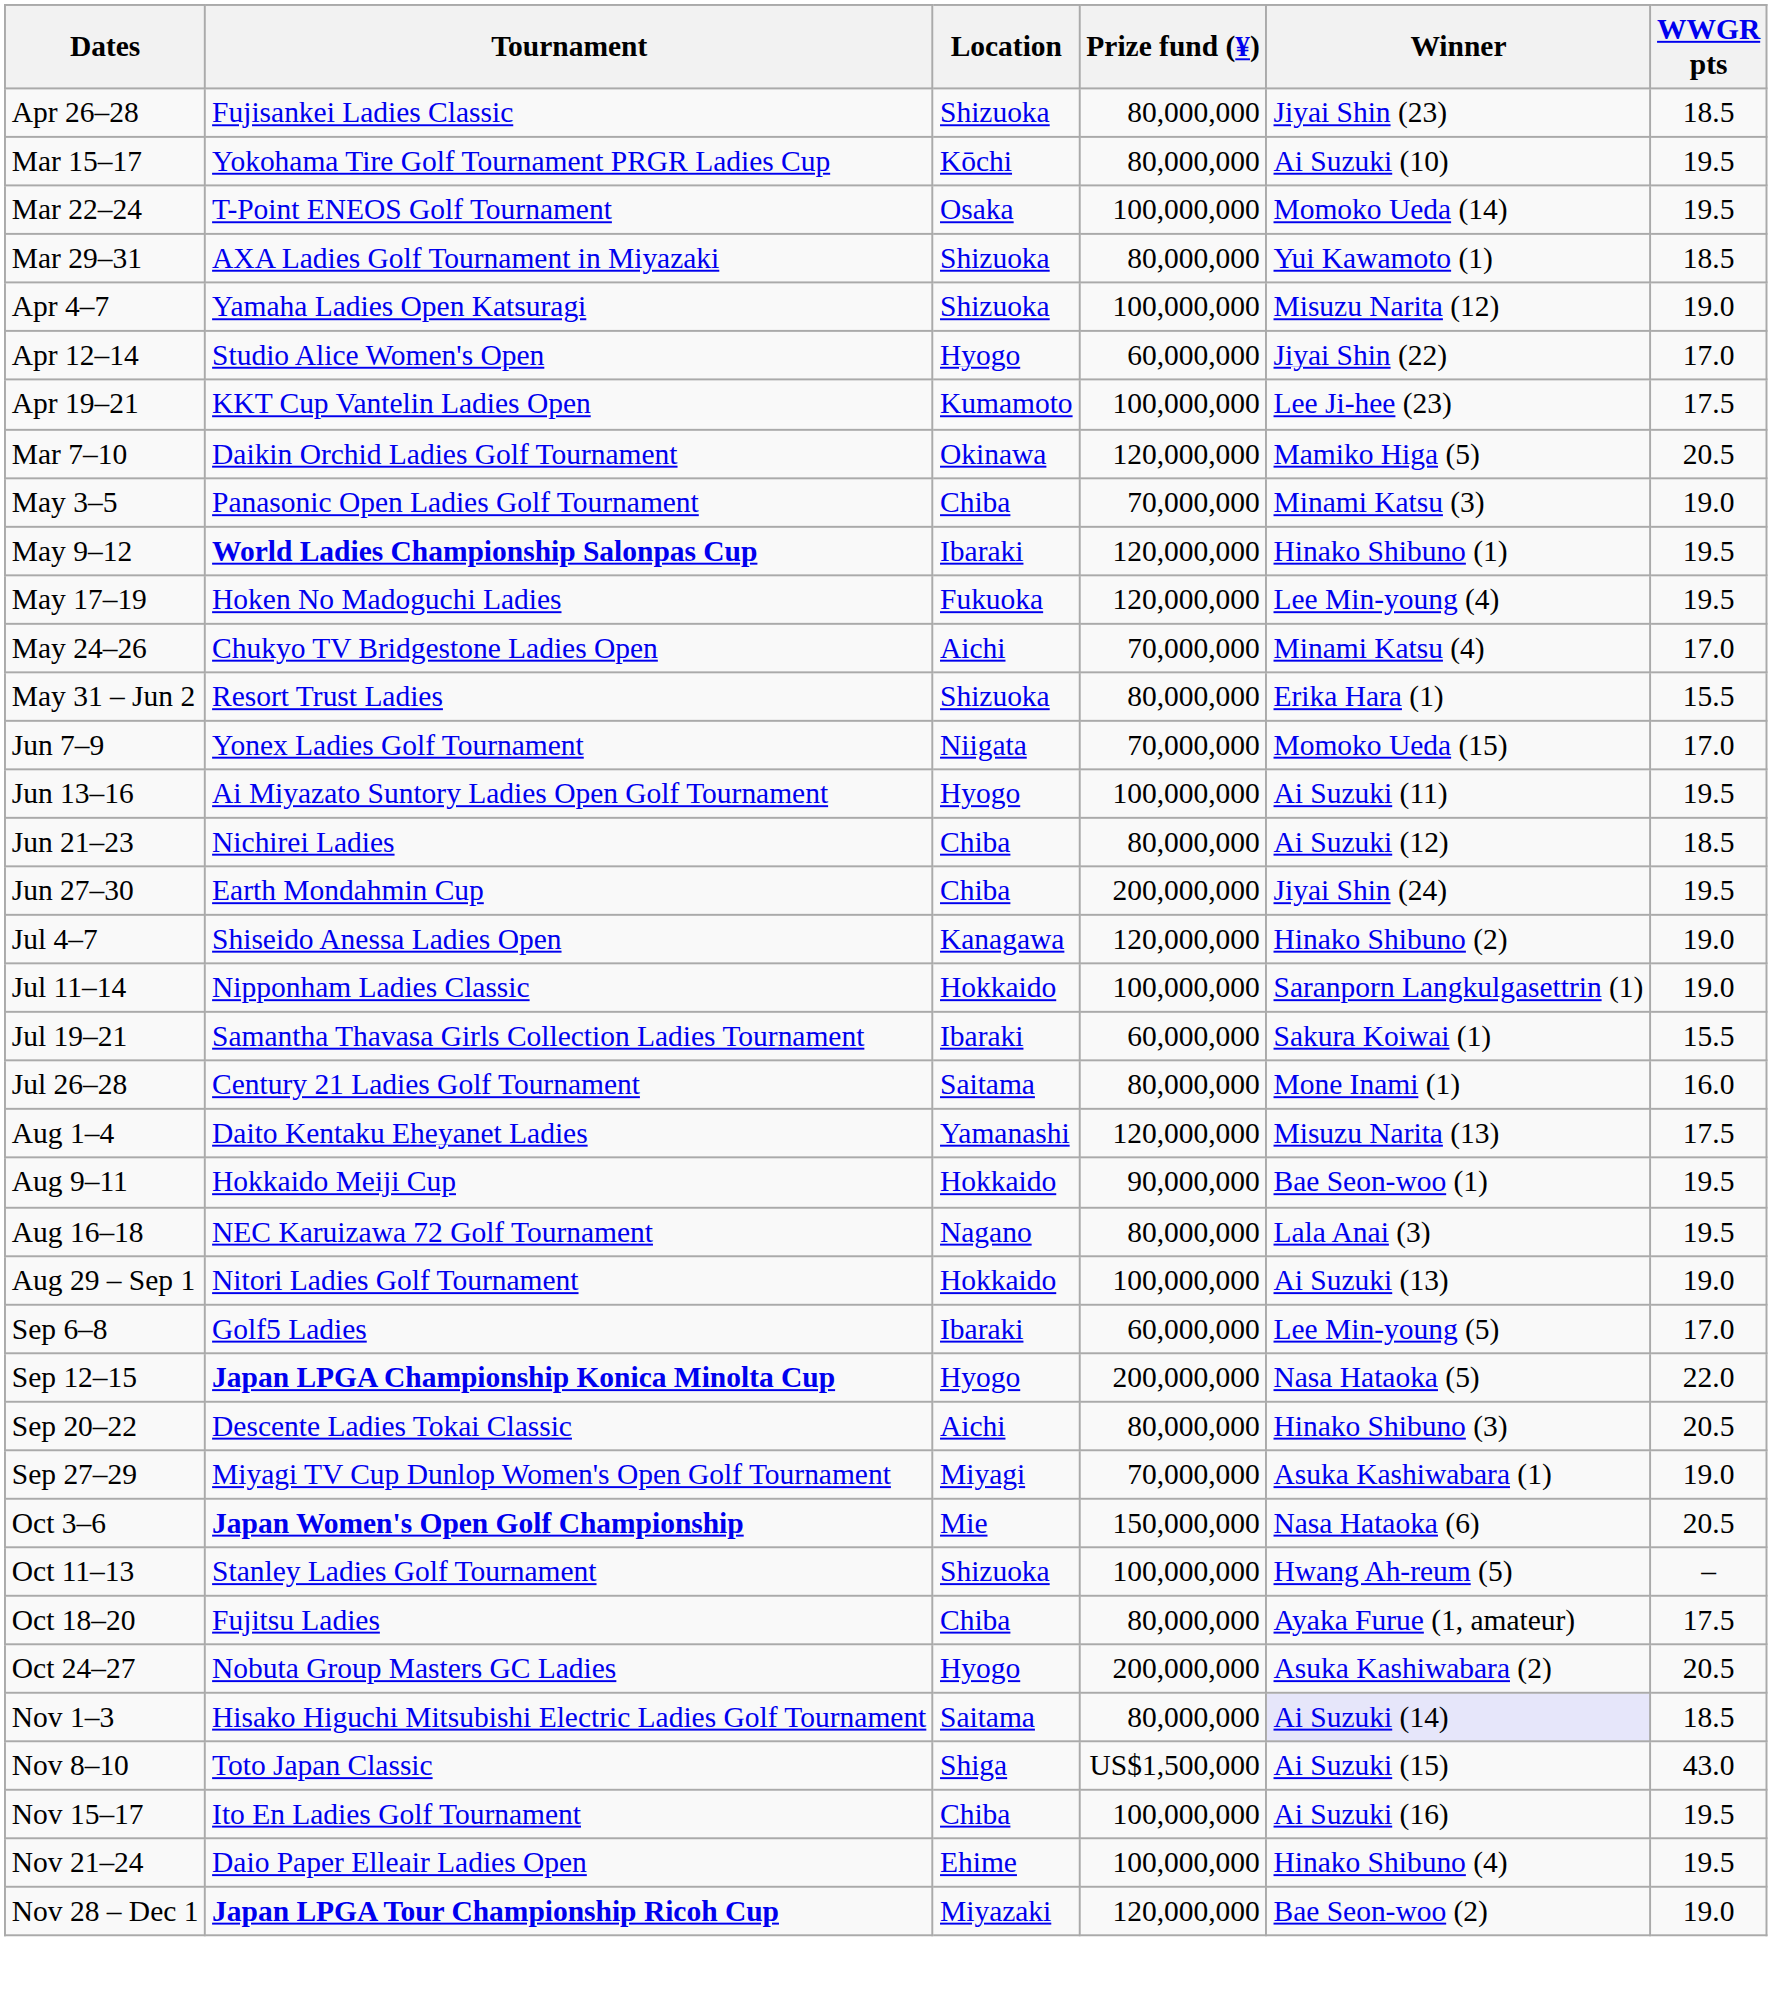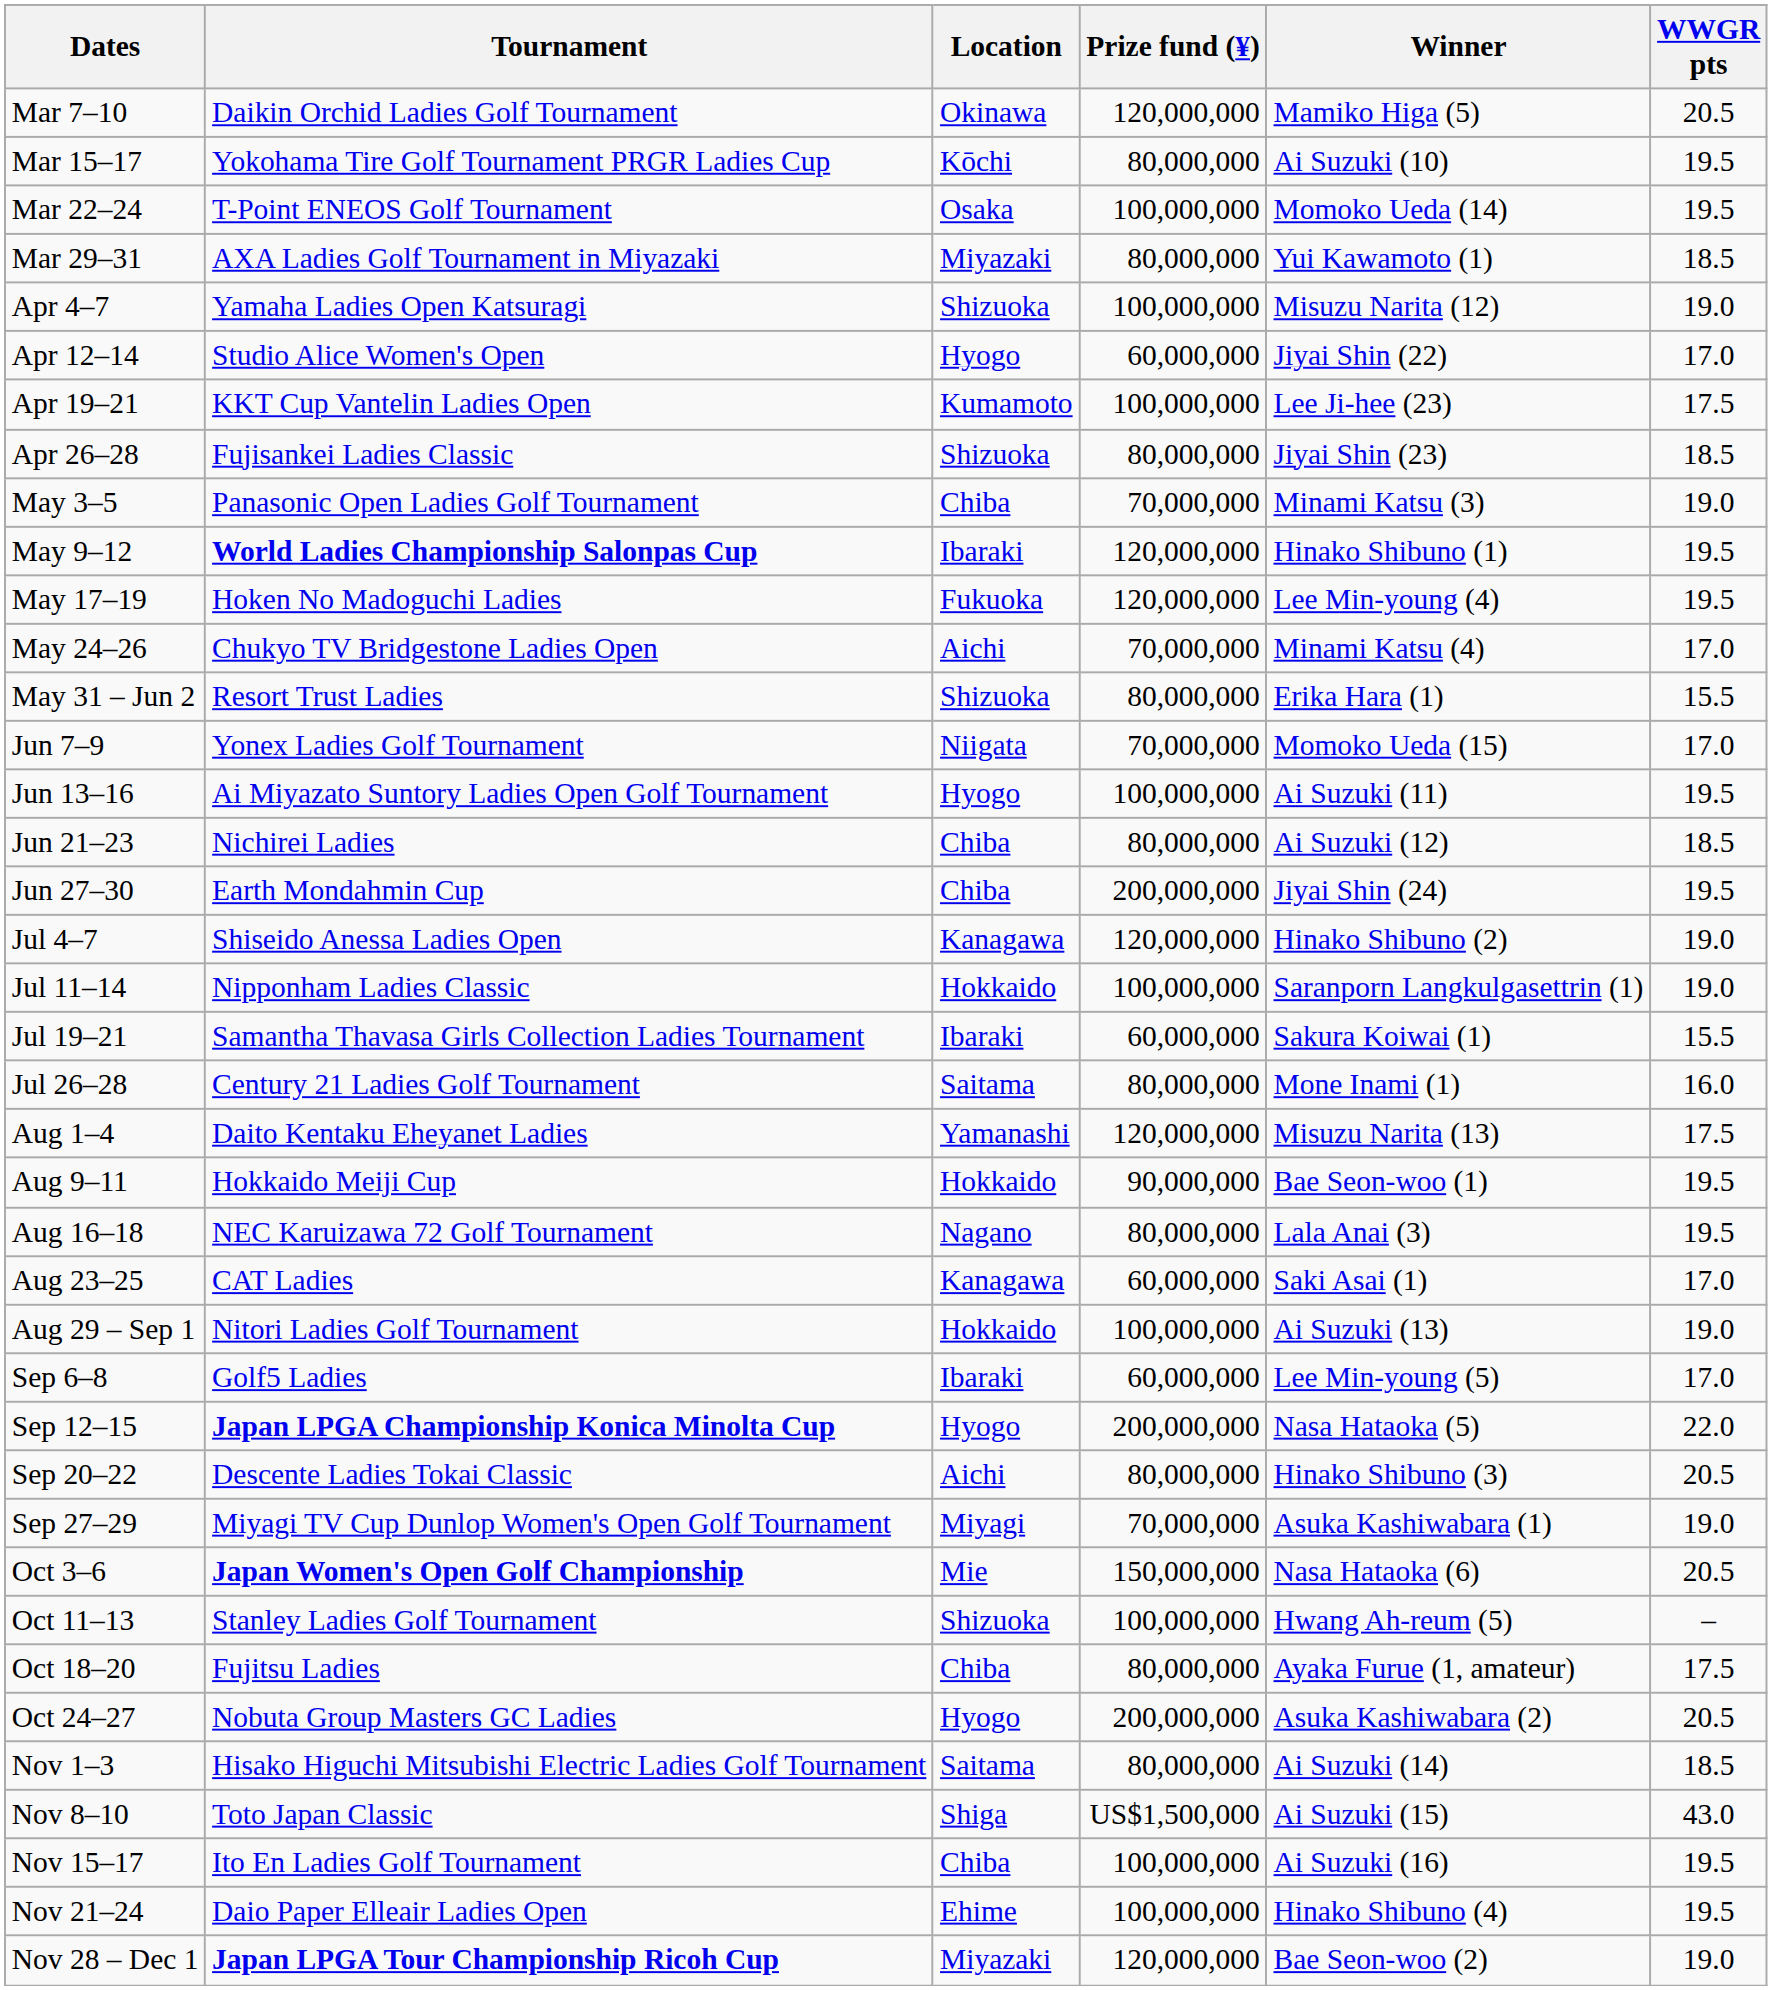 <table class="wikitable sortable" style="font-size:95%;">
 <tr>
 <th>Dates</th>
 <th>Tournament</th>
 <th>Location</th>
 <th>Prize fund (<a href='#'>¥</a>)</th>
 <th>Winner</th>
 <th><a href='#'>WWGR</a><br>pts</th>
 </tr>
 <tr>
-<td>Apr 26–28</td>
-<td><a href='#'>Fujisankei Ladies Classic</a></td>
-<td><a href='#'>Shizuoka</a></td>
-<td align=right>80,000,000</td>
-<td> <a href='#'>Jiyai Shin</a> (23)</td>
-<td align=center>18.5</td>
+<td>Mar 7–10</td>
+<td><a href='#'>Daikin Orchid Ladies Golf Tournament</a></td>
+<td><a href='#'>Okinawa</a></td>
+<td align=right>120,000,000</td>
+<td> <a href='#'>Mamiko Higa</a> (5)</td>
+<td align=center>20.5</td>
 </tr>
 <tr>
 <td>Mar 15–17</td>
 <td><a href='#'>Yokohama Tire Golf Tournament PRGR Ladies Cup</a></td>
 <td><a href='#'>Kōchi</a></td>
 <td align=right>80,000,000</td>
 <td> <a href='#'>Ai Suzuki</a> (10)</td>
 <td align=center>19.5</td>
 </tr>
 <tr>
 <td>Mar 22–24</td>
 <td><a href='#'>T-Point ENEOS Golf Tournament</a></td>
 <td><a href='#'>Osaka</a></td>
 <td align=right>100,000,000</td>
 <td> <a href='#'>Momoko Ueda</a> (14)</td>
 <td align=center>19.5</td>
 </tr>
 <tr>
 <td>Mar 29–31</td>
 <td><a href='#'>AXA Ladies Golf Tournament in Miyazaki</a></td>
-<td><a href='#'>Shizuoka</a></td>
+<td><a href='#'>Miyazaki</a></td>
 <td align=right>80,000,000</td>
 <td> <a href='#'>Yui Kawamoto</a> (1)</td>
 <td align=center>18.5</td>
 </tr>
 <tr>
 <td>Apr 4–7</td>
 <td><a href='#'>Yamaha Ladies Open Katsuragi</a></td>
 <td><a href='#'>Shizuoka</a></td>
 <td align=right>100,000,000</td>
 <td> <a href='#'>Misuzu Narita</a> (12)</td>
 <td align=center>19.0</td>
 </tr>
 <tr>
 <td>Apr 12–14</td>
 <td><a href='#'>Studio Alice Women's Open</a></td>
 <td><a href='#'>Hyogo</a></td>
 <td align=right>60,000,000</td>
 <td> <a href='#'>Jiyai Shin</a> (22)</td>
 <td align=center>17.0</td>
 </tr>
 <tr>
 <td>Apr 19–21</td>
 <td><a href='#'>KKT Cup Vantelin Ladies Open</a></td>
 <td><a href='#'>Kumamoto</a></td>
 <td align=right>100,000,000</td>
 <td> <a href='#'>Lee Ji-hee</a> (23)</td>
 <td align=center>17.5</td>
 </tr>
 <tr>
-<td>Mar 7–10</td>
-<td><a href='#'>Daikin Orchid Ladies Golf Tournament</a></td>
-<td><a href='#'>Okinawa</a></td>
-<td align=right>120,000,000</td>
-<td> <a href='#'>Mamiko Higa</a> (5)</td>
-<td align=center>20.5</td>
+<td>Apr 26–28</td>
+<td><a href='#'>Fujisankei Ladies Classic</a></td>
+<td><a href='#'>Shizuoka</a></td>
+<td align=right>80,000,000</td>
+<td> <a href='#'>Jiyai Shin</a> (23)</td>
+<td align=center>18.5</td>
 </tr>
 <tr>
 <td>May 3–5</td>
 <td><a href='#'>Panasonic Open Ladies Golf Tournament</a></td>
 <td><a href='#'>Chiba</a></td>
 <td align=right>70,000,000</td>
 <td> <a href='#'>Minami Katsu</a> (3)</td>
 <td align=center>19.0</td>
 </tr>
 <tr>
 <td>May 9–12</td>
 <td><strong><a href='#'>World Ladies Championship Salonpas Cup</a></strong></td>
 <td><a href='#'>Ibaraki</a></td>
 <td align=right>120,000,000</td>
 <td> <a href='#'>Hinako Shibuno</a> (1)</td>
 <td align=center>19.5</td>
 </tr>
 <tr>
 <td>May 17–19</td>
 <td><a href='#'>Hoken No Madoguchi Ladies</a></td>
 <td><a href='#'>Fukuoka</a></td>
 <td align=right>120,000,000</td>
 <td> <a href='#'>Lee Min-young</a> (4)</td>
 <td align=center>19.5</td>
 </tr>
 <tr>
 <td>May 24–26</td>
 <td><a href='#'>Chukyo TV Bridgestone Ladies Open</a></td>
 <td><a href='#'>Aichi</a></td>
 <td align=right>70,000,000</td>
 <td> <a href='#'>Minami Katsu</a> (4)</td>
 <td align=center>17.0</td>
 </tr>
 <tr>
 <td>May 31 – Jun 2</td>
 <td><a href='#'>Resort Trust Ladies</a></td>
 <td><a href='#'>Shizuoka</a></td>
 <td align=right>80,000,000</td>
 <td> <a href='#'>Erika Hara</a> (1)</td>
 <td align=center>15.5</td>
 </tr>
 <tr>
 <td>Jun 7–9</td>
 <td><a href='#'>Yonex Ladies Golf Tournament</a></td>
 <td><a href='#'>Niigata</a></td>
 <td align=right>70,000,000</td>
 <td> <a href='#'>Momoko Ueda</a> (15)</td>
 <td align=center>17.0</td>
 </tr>
 <tr>
 <td>Jun 13–16</td>
 <td><a href='#'>Ai Miyazato Suntory Ladies Open Golf Tournament</a></td>
 <td><a href='#'>Hyogo</a></td>
 <td align=right>100,000,000</td>
 <td> <a href='#'>Ai Suzuki</a> (11)</td>
 <td align=center>19.5</td>
 </tr>
 <tr>
 <td>Jun 21–23</td>
 <td><a href='#'>Nichirei Ladies</a></td>
 <td><a href='#'>Chiba</a></td>
 <td align=right>80,000,000</td>
 <td> <a href='#'>Ai Suzuki</a> (12)</td>
 <td align=center>18.5</td>
 </tr>
 <tr>
 <td>Jun 27–30</td>
 <td><a href='#'>Earth Mondahmin Cup</a></td>
 <td><a href='#'>Chiba</a></td>
 <td align=right>200,000,000</td>
 <td> <a href='#'>Jiyai Shin</a> (24)</td>
 <td align=center>19.5</td>
 </tr>
 <tr>
 <td>Jul 4–7</td>
 <td><a href='#'>Shiseido Anessa Ladies Open</a></td>
 <td><a href='#'>Kanagawa</a></td>
 <td align=right>120,000,000</td>
 <td> <a href='#'>Hinako Shibuno</a> (2)</td>
 <td align=center>19.0</td>
 </tr>
 <tr>
 <td>Jul 11–14</td>
 <td><a href='#'>Nipponham Ladies Classic</a></td>
 <td><a href='#'>Hokkaido</a></td>
 <td align=right>100,000,000</td>
 <td> <a href='#'>Saranporn Langkulgasettrin</a> (1)</td>
 <td align=center>19.0</td>
 </tr>
 <tr>
 <td>Jul 19–21</td>
 <td><a href='#'>Samantha Thavasa Girls Collection Ladies Tournament</a></td>
 <td><a href='#'>Ibaraki</a></td>
 <td align=right>60,000,000</td>
 <td> <a href='#'>Sakura Koiwai</a> (1)</td>
 <td align=center>15.5</td>
 </tr>
 <tr>
 <td>Jul 26–28</td>
 <td><a href='#'>Century 21 Ladies Golf Tournament</a></td>
 <td><a href='#'>Saitama</a></td>
 <td align=right>80,000,000</td>
 <td> <a href='#'>Mone Inami</a> (1)</td>
 <td align=center>16.0</td>
 </tr>
 <tr>
 <td>Aug 1–4</td>
 <td><a href='#'>Daito Kentaku Eheyanet Ladies</a></td>
 <td><a href='#'>Yamanashi</a></td>
 <td align=right>120,000,000</td>
 <td> <a href='#'>Misuzu Narita</a> (13)</td>
 <td align=center>17.5</td>
 </tr>
 <tr>
 <td>Aug 9–11</td>
 <td><a href='#'>Hokkaido Meiji Cup</a></td>
 <td><a href='#'>Hokkaido</a></td>
 <td align=right>90,000,000</td>
 <td> <a href='#'>Bae Seon-woo</a> (1)</td>
 <td align=center>19.5</td>
 </tr>
 <tr>
 <td>Aug 16–18</td>
 <td><a href='#'>NEC Karuizawa 72 Golf Tournament</a></td>
 <td><a href='#'>Nagano</a></td>
 <td align=right>80,000,000</td>
 <td> <a href='#'>Lala Anai</a> (3)</td>
 <td align=center>19.5</td>
 </tr>
 <tr>
+<td>Aug 23–25</td>
+<td><a href='#'>CAT Ladies</a></td>
+<td><a href='#'>Kanagawa</a></td>
+<td align=right>60,000,000</td>
+<td> <a href='#'>Saki Asai</a> (1)</td>
+<td align=center>17.0</td>
+</tr>
+<tr>
 <td>Aug 29 – Sep 1</td>
 <td><a href='#'>Nitori Ladies Golf Tournament</a></td>
 <td><a href='#'>Hokkaido</a></td>
 <td align=right>100,000,000</td>
 <td> <a href='#'>Ai Suzuki</a> (13)</td>
 <td align=center>19.0</td>
 </tr>
 <tr>
 <td>Sep 6–8</td>
 <td><a href='#'>Golf5 Ladies</a></td>
 <td><a href='#'>Ibaraki</a></td>
 <td align=right>60,000,000</td>
 <td> <a href='#'>Lee Min-young</a> (5)</td>
 <td align=center>17.0</td>
 </tr>
 <tr>
 <td>Sep 12–15</td>
 <td><strong><a href='#'>Japan LPGA Championship Konica Minolta Cup</a></strong></td>
 <td><a href='#'>Hyogo</a></td>
 <td align=right>200,000,000</td>
 <td> <a href='#'>Nasa Hataoka</a> (5)</td>
 <td align=center>22.0</td>
 </tr>
 <tr>
 <td>Sep 20–22</td>
 <td><a href='#'>Descente Ladies Tokai Classic</a></td>
 <td><a href='#'>Aichi</a></td>
 <td align=right>80,000,000</td>
 <td> <a href='#'>Hinako Shibuno</a> (3)</td>
 <td align=center>20.5</td>
 </tr>
 <tr>
 <td>Sep 27–29</td>
 <td><a href='#'>Miyagi TV Cup Dunlop Women's Open Golf Tournament</a></td>
 <td><a href='#'>Miyagi</a></td>
 <td align=right>70,000,000</td>
 <td> <a href='#'>Asuka Kashiwabara</a> (1)</td>
 <td align=center>19.0</td>
 </tr>
 <tr>
 <td>Oct 3–6</td>
 <td><strong><a href='#'>Japan Women's Open Golf Championship</a></strong></td>
 <td><a href='#'>Mie</a></td>
 <td align=right>150,000,000</td>
 <td> <a href='#'>Nasa Hataoka</a> (6)</td>
 <td align=center>20.5</td>
 </tr>
 <tr>
 <td>Oct 11–13</td>
 <td><a href='#'>Stanley Ladies Golf Tournament</a></td>
 <td><a href='#'>Shizuoka</a></td>
 <td align=right>100,000,000</td>
 <td> <a href='#'>Hwang Ah-reum</a> (5)</td>
 <td align=center>–</td>
 </tr>
 <tr>
 <td>Oct 18–20</td>
 <td><a href='#'>Fujitsu Ladies</a></td>
 <td><a href='#'>Chiba</a></td>
 <td align=right>80,000,000</td>
 <td> <a href='#'>Ayaka Furue</a> (1, amateur)</td>
 <td align=center>17.5</td>
 </tr>
 <tr>
 <td>Oct 24–27</td>
 <td><a href='#'>Nobuta Group Masters GC Ladies</a></td>
 <td><a href='#'>Hyogo</a></td>
 <td align=right>200,000,000</td>
 <td> <a href='#'>Asuka Kashiwabara</a> (2)</td>
 <td align=center>20.5</td>
 </tr>
 <tr>
 <td>Nov 1–3</td>
 <td><a href='#'>Hisako Higuchi Mitsubishi Electric Ladies Golf Tournament</a></td>
 <td><a href='#'>Saitama</a></td>
 <td align=right>80,000,000</td>
-<td style="background: lavender;"> <a href='#'>Ai Suzuki</a> (14)</td>
+<td> <a href='#'>Ai Suzuki</a> (14)</td>
 <td align=center>18.5</td>
 </tr>
 <tr>
 <td>Nov 8–10</td>
 <td><a href='#'>Toto Japan Classic</a></td>
 <td><a href='#'>Shiga</a></td>
 <td align=right>US$1,500,000</td>
 <td> <a href='#'>Ai Suzuki</a> (15)</td>
 <td align=center>43.0</td>
 </tr>
 <tr>
 <td>Nov 15–17</td>
 <td><a href='#'>Ito En Ladies Golf Tournament</a></td>
 <td><a href='#'>Chiba</a></td>
 <td align=right>100,000,000</td>
 <td> <a href='#'>Ai Suzuki</a> (16)</td>
 <td align=center>19.5</td>
 </tr>
 <tr>
 <td>Nov 21–24</td>
 <td><a href='#'>Daio Paper Elleair Ladies Open</a></td>
 <td><a href='#'>Ehime</a></td>
 <td align=right>100,000,000</td>
 <td> <a href='#'>Hinako Shibuno</a> (4)</td>
 <td align=center>19.5</td>
 </tr>
 <tr>
 <td>Nov 28 – Dec 1</td>
 <td><strong><a href='#'>Japan LPGA Tour Championship Ricoh Cup</a></strong></td>
 <td><a href='#'>Miyazaki</a></td>
 <td align=right>120,000,000</td>
 <td> <a href='#'>Bae Seon-woo</a> (2)</td>
 <td align=center>19.0</td>
 </tr>
 </table>
